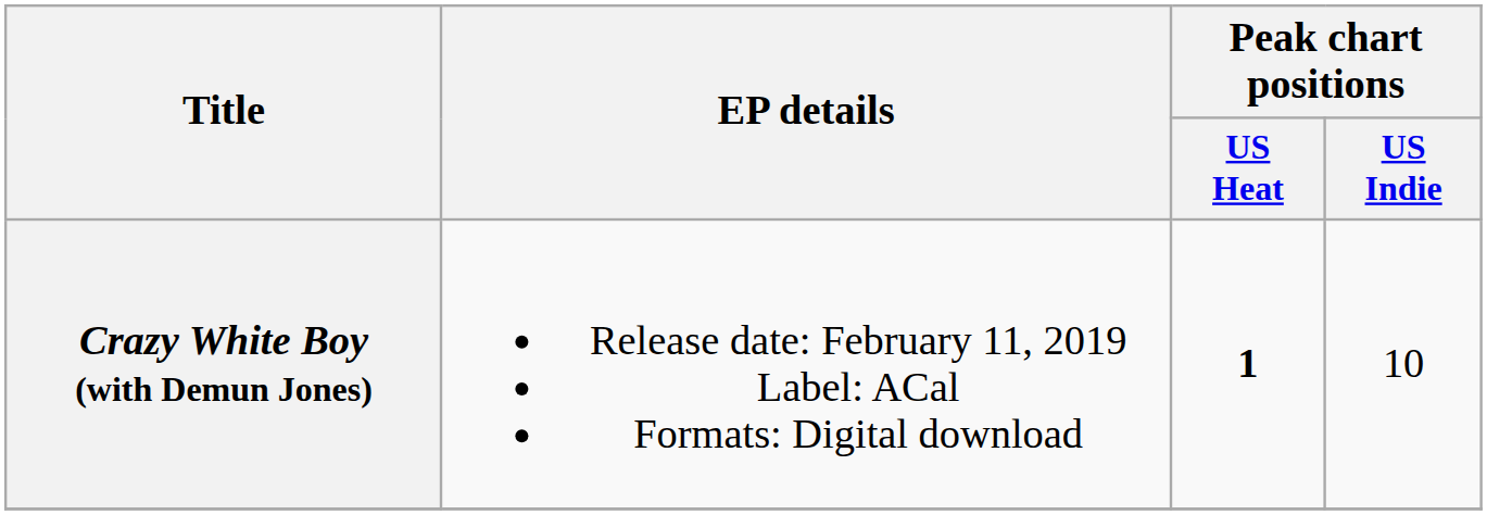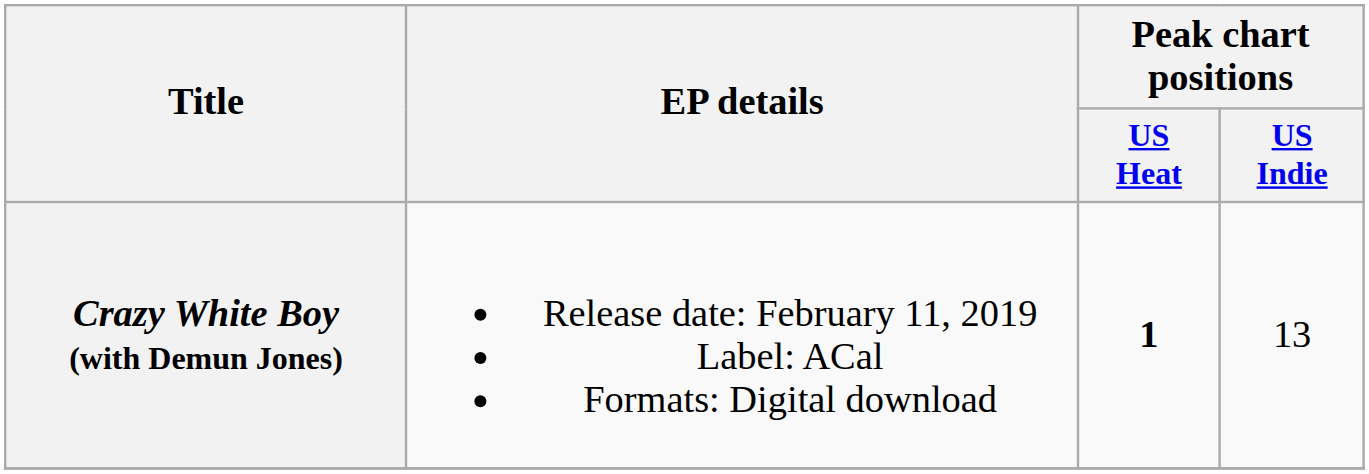 <table class="wikitable plainrowheaders" style="text-align:center;">
 <tr>
 <th rowspan="2" style="width:10em;">Title</th>
 <th rowspan="2" style="width:17em;">EP details</th>
 <th colspan="2">Peak chart positions</th>
 </tr>
 <tr style="font-size:smaller;">
 <th style="width:4em;"><a href='#'>US<br>Heat</a><br></th>
 <th style="width:4em;"><a href='#'>US<br> Indie</a><br></th>
 </tr>
 <tr>
 <th scope="row"><em>Crazy White Boy</em> <br><small>(with Demun Jones)</small></th>
 <td><br><ul><li>Release date: February 11, 2019</li><li>Label: ACal</li><li>Formats: Digital download</li></ul></td>
 <td><strong>1</strong></td>
-<td>10</td>
+<td>13</td>
 </tr>
 <tr>
 </tr>
 </table>
